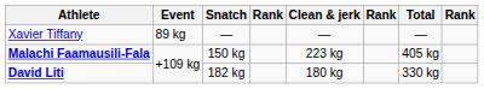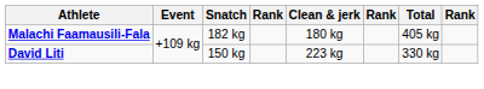 <table class="wikitable" style="font-size:90%;text-align:center">
 <tr>
 <th>Athlete</th>
 <th>Event</th>
 <th>Snatch</th>
 <th>Rank</th>
 <th>Clean & jerk</th>
 <th>Rank</th>
 <th>Total</th>
 <th>Rank</th>
 </tr>
 <tr align=center>
-<td align=left><a href='#'>Xavier Tiffany</a></td>
-<td align=left>89 kg</td>
-<td>—</td>
-<td></td>
-<td>—</td>
-<td></td>
-<td>—</td>
-<td></td>
-</tr>
-<tr align=center>
 <td align=left><strong><a href='#'>Malachi Faamausili-Fala</a></strong></td>
 <td align=left rowspan=2>+109 kg</td>
-<td>150 kg</td>
+<td>182 kg</td>
 <td></td>
-<td>223 kg</td>
+<td>180 kg</td>
 <td></td>
 <td>405 kg</td>
 <td></td>
 </tr>
 <tr align=center>
 <td align=left><strong><a href='#'>David Liti</a></strong></td>
-<td>182 kg</td>
+<td>150 kg</td>
 <td></td>
-<td>180 kg</td>
+<td>223 kg</td>
 <td></td>
 <td>330 kg</td>
 <td></td>
 </tr>
 </table>
